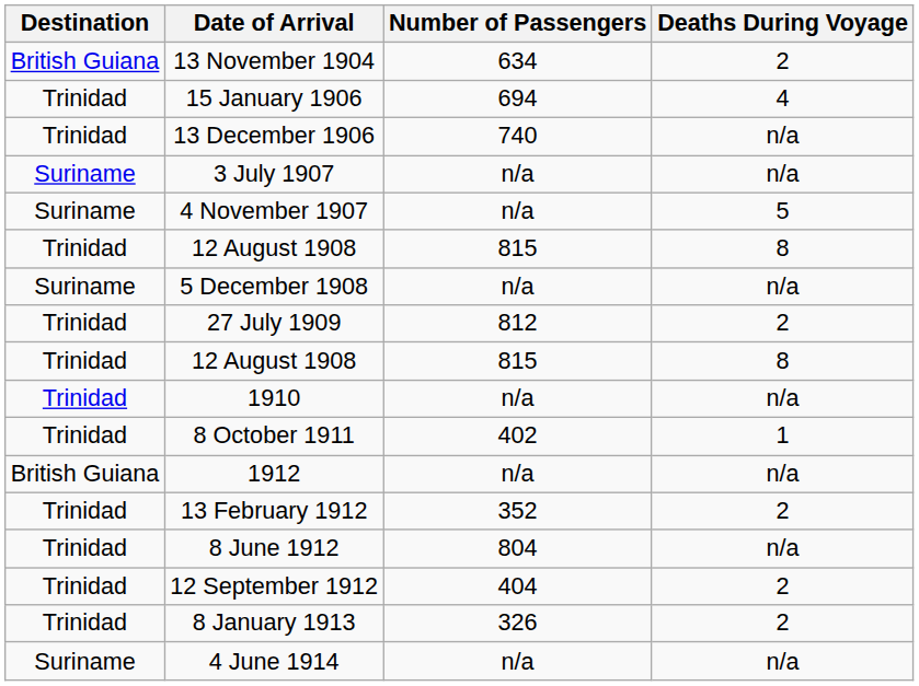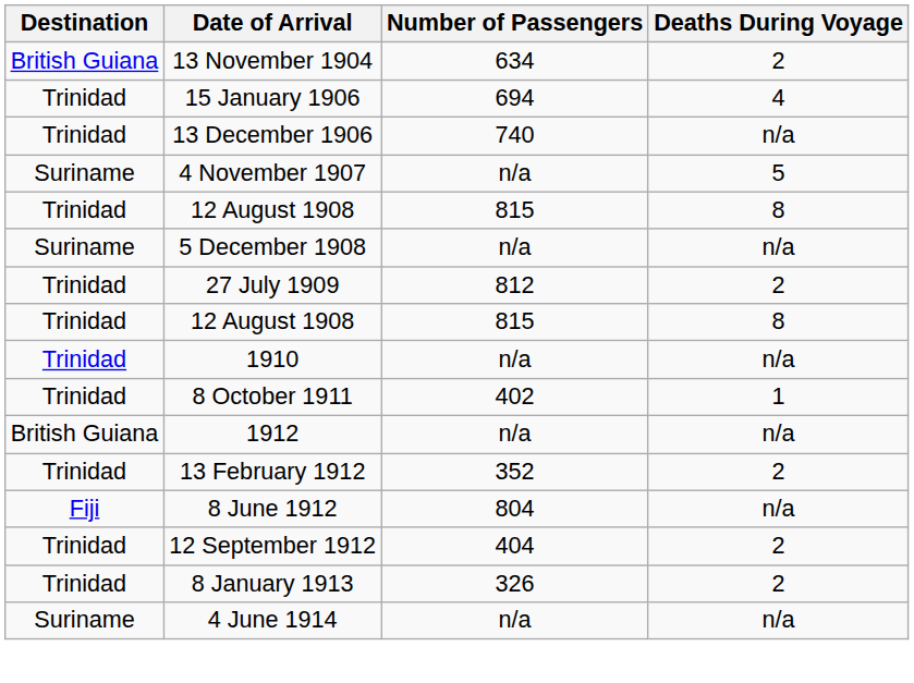 <table class="wikitable">
 <tr ---- align="center">
 <th>Destination</th>
 <th>Date of Arrival</th>
 <th>Number of Passengers</th>
 <th>Deaths During Voyage</th>
 </tr>
 <tr ---- align="center">
 <td><a href='#'>British Guiana</a></td>
 <td>13 November 1904</td>
 <td>634</td>
 <td>2</td>
 </tr>
 <tr ---- align="center">
 <td>Trinidad</td>
 <td>15 January 1906</td>
 <td>694</td>
 <td>4</td>
 </tr>
 <tr ---- align="center">
 <td>Trinidad</td>
 <td>13 December 1906</td>
 <td>740</td>
-<td>n/a</td>
-</tr>
-<tr ---- align="center">
-<td><a href='#'>Suriname</a></td>
-<td>3 July 1907</td>
-<td>n/a</td>
 <td>n/a</td>
 </tr>
 <tr ---- align="center">
 <td>Suriname</td>
 <td>4 November 1907</td>
 <td>n/a</td>
 <td>5</td>
 </tr>
 <tr ---- align="center">
 <td>Trinidad</td>
 <td>12 August 1908</td>
 <td>815</td>
 <td>8</td>
 </tr>
 <tr ---- align="center">
 <td>Suriname</td>
 <td>5 December 1908</td>
 <td>n/a</td>
 <td>n/a</td>
 </tr>
 <tr ---- align="center">
 <td>Trinidad</td>
 <td>27 July 1909</td>
 <td>812</td>
 <td>2</td>
 </tr>
 <tr ---- align="center">
 <td>Trinidad</td>
 <td>12 August 1908</td>
 <td>815</td>
 <td>8</td>
 </tr>
 <tr ---- align="center">
 <td><a href='#'>Trinidad</a></td>
 <td>1910</td>
 <td>n/a</td>
 <td>n/a</td>
 </tr>
 <tr ---- align="center">
 <td>Trinidad</td>
 <td>8 October 1911</td>
 <td>402</td>
 <td>1</td>
 </tr>
 <tr ---- align="center">
 <td>British Guiana</td>
 <td>1912</td>
 <td>n/a</td>
 <td>n/a</td>
 </tr>
 <tr ---- align="center">
 <td>Trinidad</td>
 <td>13 February 1912</td>
 <td>352</td>
 <td>2</td>
 </tr>
 <tr ---- align="center">
-<td>Trinidad</td>
+<td><a href='#'>Fiji</a></td>
 <td>8 June 1912</td>
 <td>804</td>
 <td>n/a</td>
 </tr>
 <tr ---- align="center">
 <td>Trinidad</td>
 <td>12 September 1912</td>
 <td>404</td>
 <td>2</td>
 </tr>
 <tr ---- align="center">
 <td>Trinidad</td>
 <td>8 January 1913</td>
 <td>326</td>
 <td>2</td>
 </tr>
 <tr ---- align="center">
 <td>Suriname</td>
 <td>4 June 1914</td>
 <td>n/a</td>
 <td>n/a</td>
 </tr>
 </table>
